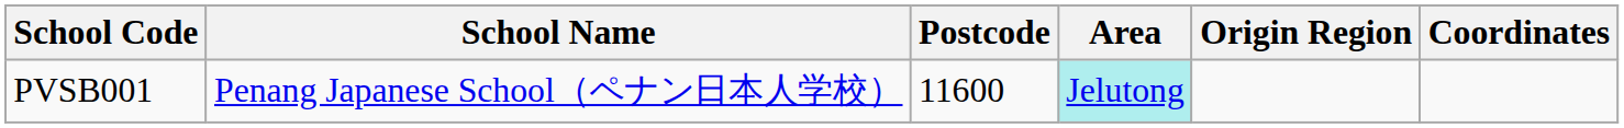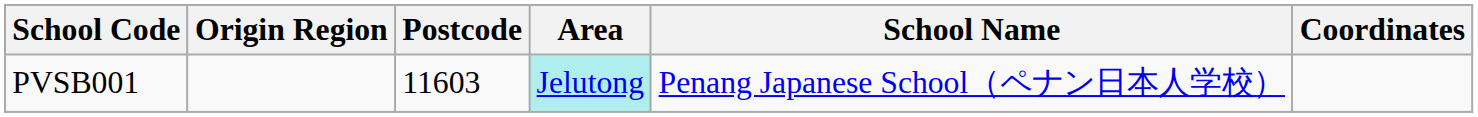 <table class="wikitable sortable">
 <tr>
 <th>School Code</th>
-<th>School Name</th>
+<th>Origin Region</th>
 <th>Postcode</th>
 <th>Area</th>
-<th>Origin Region</th>
+<th>School Name</th>
 <th>Coordinates</th>
 </tr>
 <tr>
 <td>PVSB001</td>
+<td></td>
+<td>11603</td>
+<td style="background: paleturquoise;"><a href='#'>Jelutong</a></td>
 <td><a href='#'>Penang Japanese School（ペナン日本人学校）</a></td>
-<td>11600</td>
-<td style="background: paleturquoise;"><a href='#'>Jelutong</a></td>
-<td></td>
 <td></td>
 </tr>
 </table>
